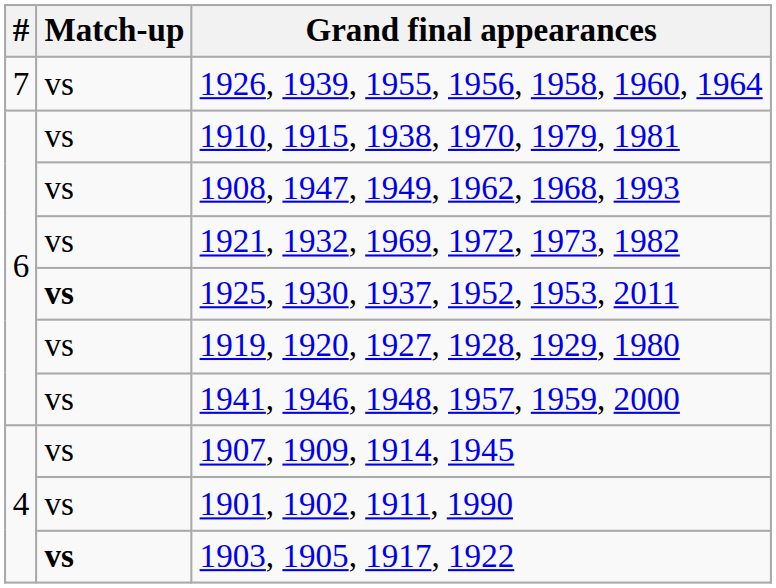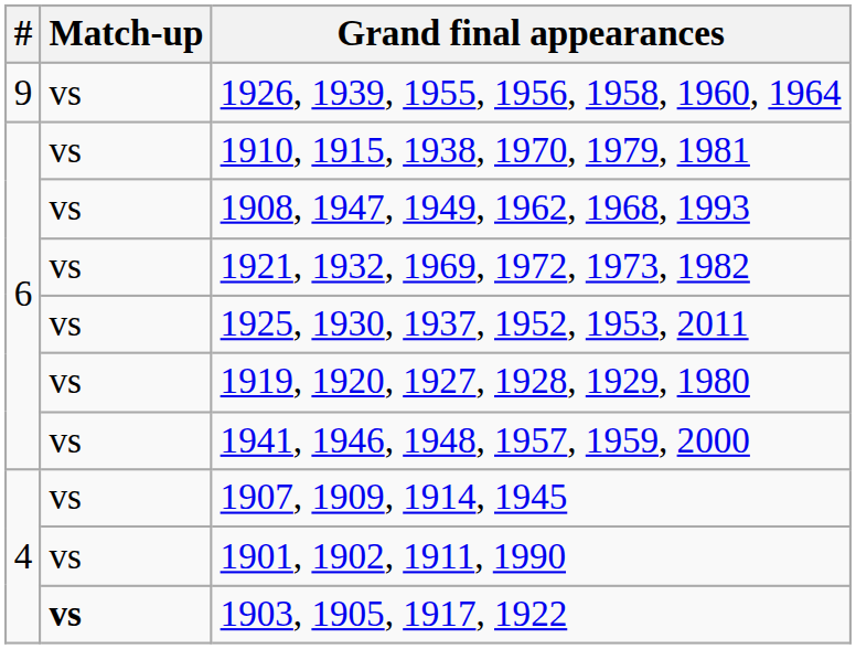 <table class="wikitable sortable" style=text-align:center>
 <tr>
 <th>#</th>
 <th>Match-up</th>
 <th>Grand final appearances</th>
 </tr>
 <tr>
-<td>7</td>
+<td>9</td>
 <td align=left> vs </td>
 <td align=left><a href='#'>1926</a>, <a href='#'>1939</a>, <a href='#'>1955</a>, <a href='#'>1956</a>, <a href='#'>1958</a>, <a href='#'>1960</a>, <a href='#'>1964</a></td>
 </tr>
 <tr>
 <td rowspan=6>6</td>
 <td align=left> vs </td>
 <td align=left><a href='#'>1910</a>, <a href='#'>1915</a>, <a href='#'>1938</a>, <a href='#'>1970</a>, <a href='#'>1979</a>, <a href='#'>1981</a></td>
 </tr>
 <tr>
 <td align=left> vs </td>
 <td align=left><a href='#'>1908</a>, <a href='#'>1947</a>, <a href='#'>1949</a>, <a href='#'>1962</a>, <a href='#'>1968</a>, <a href='#'>1993</a></td>
 </tr>
 <tr>
 <td align=left> vs </td>
 <td align=left><a href='#'>1921</a>, <a href='#'>1932</a>, <a href='#'>1969</a>, <a href='#'>1972</a>, <a href='#'>1973</a>, <a href='#'>1982</a></td>
 </tr>
 <tr>
-<td align=left><strong> vs </strong></td>
+<td align=left> vs </td>
 <td align=left><a href='#'>1925</a>, <a href='#'>1930</a>, <a href='#'>1937</a>, <a href='#'>1952</a>, <a href='#'>1953</a>, <a href='#'>2011</a></td>
 </tr>
 <tr>
 <td align=left> vs </td>
 <td align=left><a href='#'>1919</a>, <a href='#'>1920</a>, <a href='#'>1927</a>, <a href='#'>1928</a>, <a href='#'>1929</a>, <a href='#'>1980</a></td>
 </tr>
 <tr>
 <td align=left> vs </td>
 <td align=left><a href='#'>1941</a>, <a href='#'>1946</a>, <a href='#'>1948</a>, <a href='#'>1957</a>, <a href='#'>1959</a>, <a href='#'>2000</a></td>
 </tr>
 <tr>
 <td rowspan=3>4</td>
 <td align=left> vs </td>
 <td align=left><a href='#'>1907</a>, <a href='#'>1909</a>, <a href='#'>1914</a>, <a href='#'>1945</a></td>
 </tr>
 <tr>
 <td align=left> vs </td>
 <td align=left><a href='#'>1901</a>, <a href='#'>1902</a>, <a href='#'>1911</a>, <a href='#'>1990</a></td>
 </tr>
 <tr>
 <td align=left><strong> vs </strong></td>
 <td align=left><a href='#'>1903</a>, <a href='#'>1905</a>, <a href='#'>1917</a>, <a href='#'>1922</a></td>
 </tr>
 </table>
